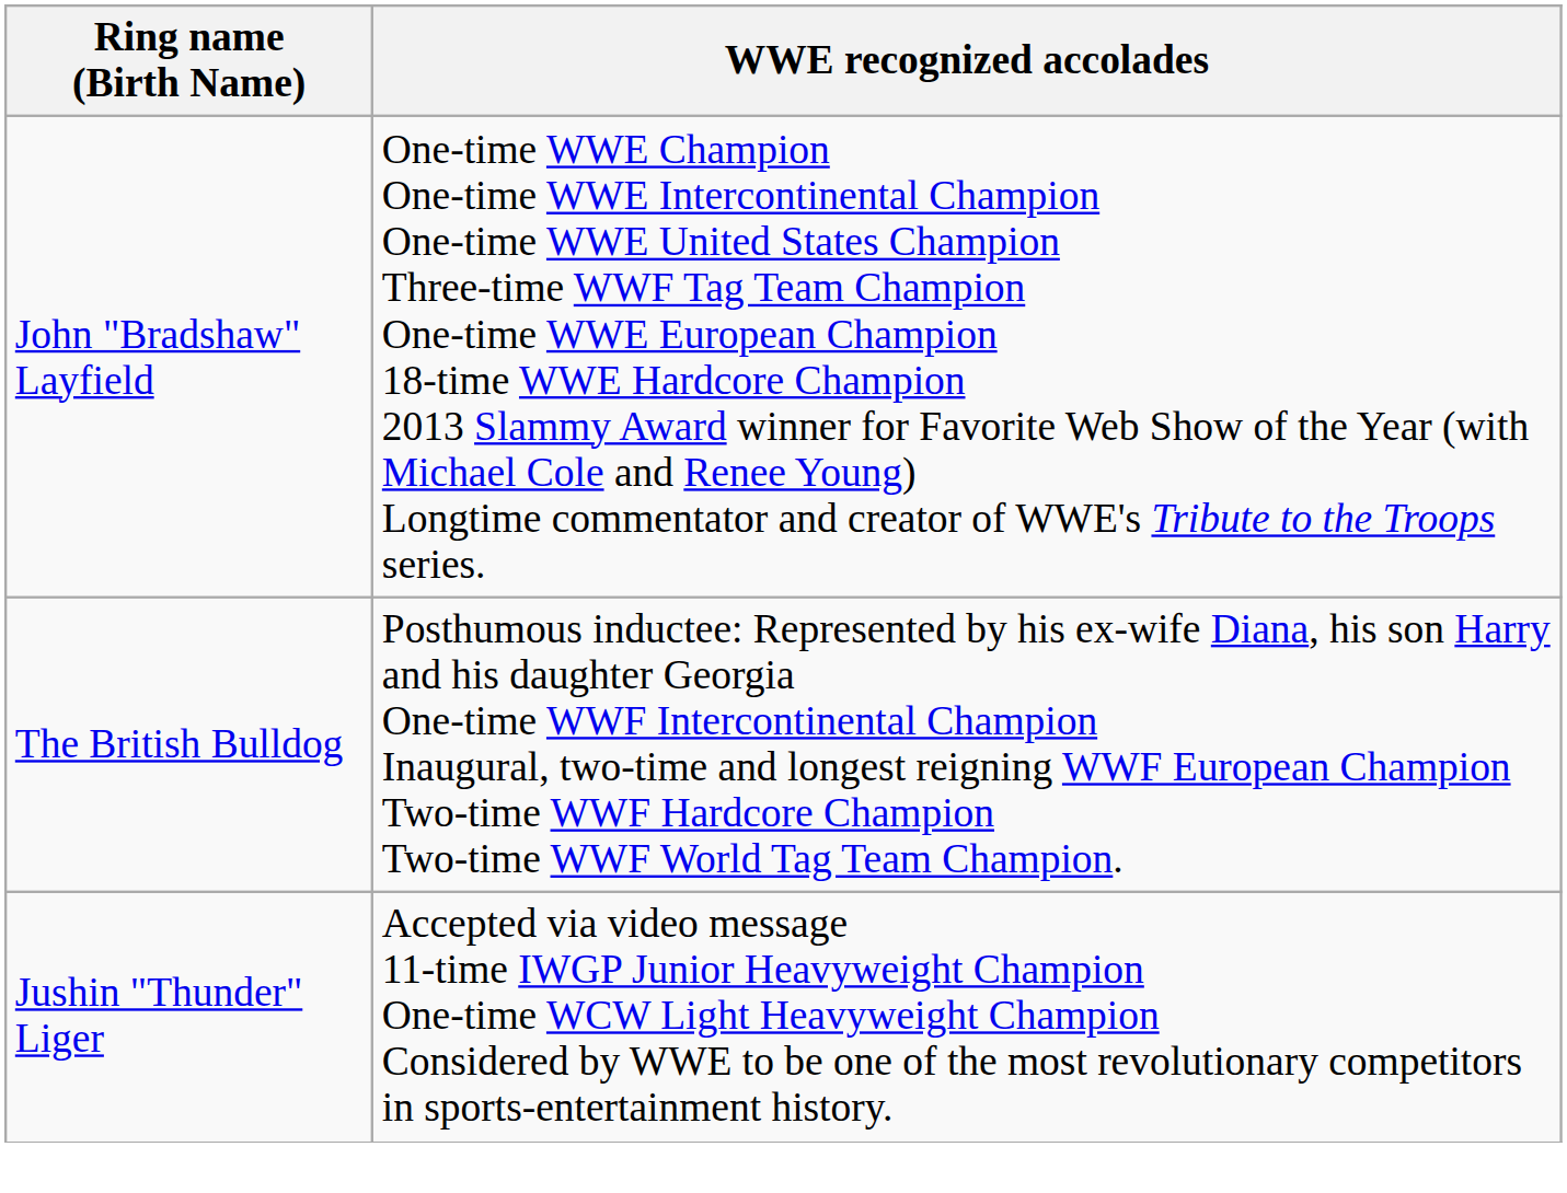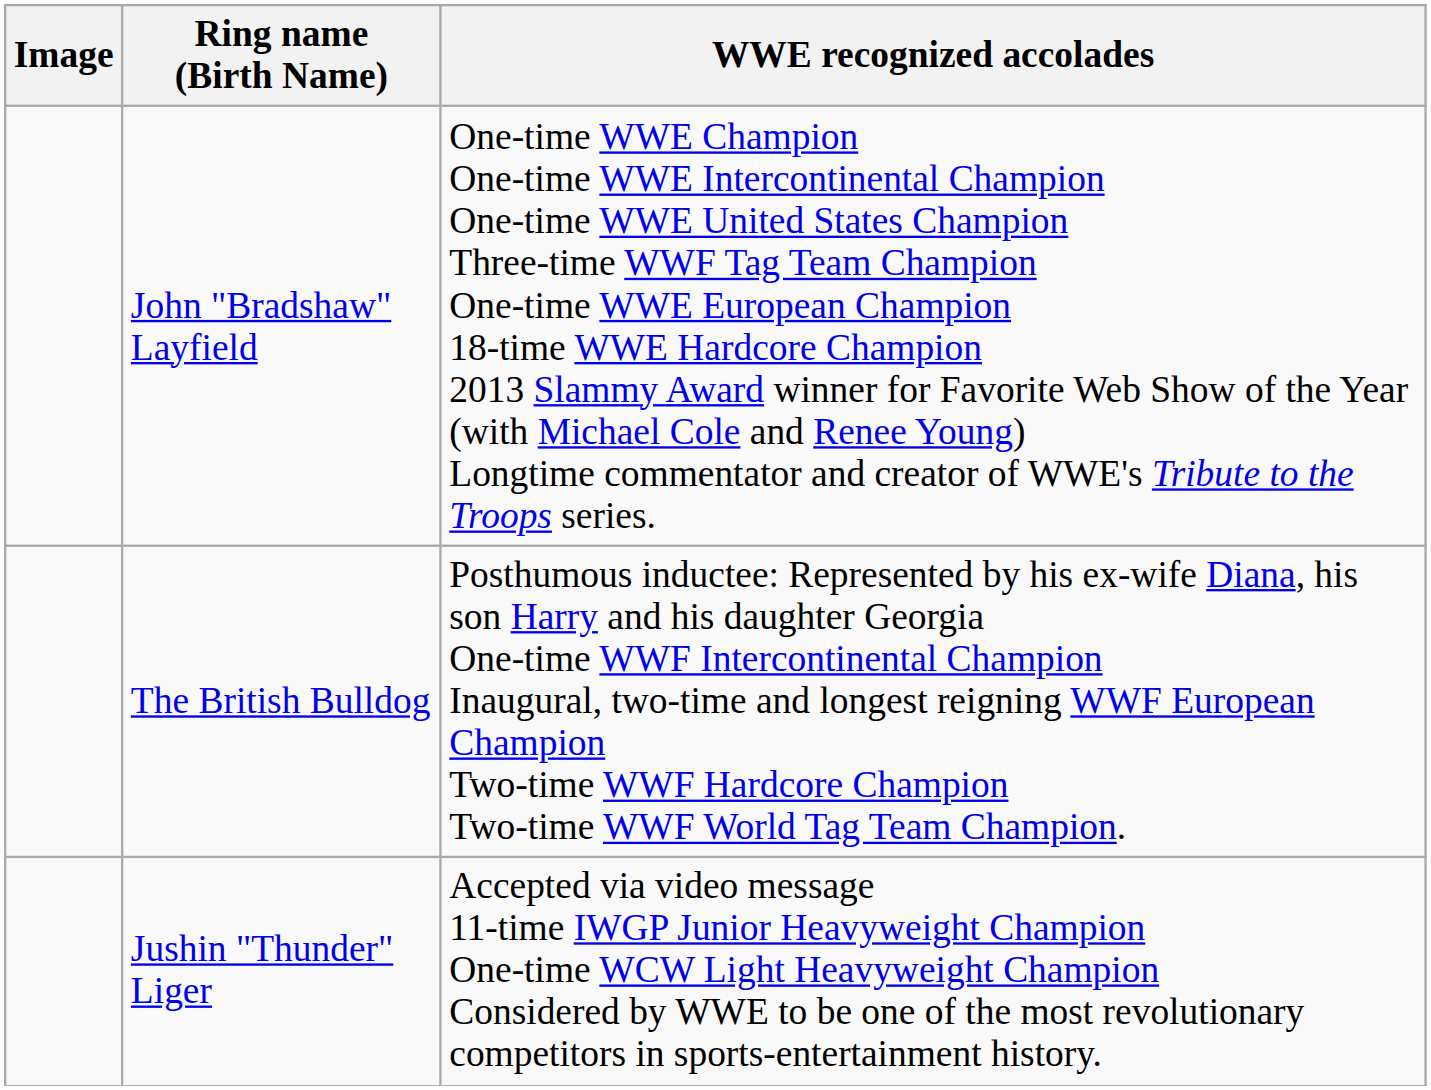 <table class="wikitable">
 <tr>
+<th class="unsortable">Image</th>
 <th>Ring name<br>(Birth Name)</th>
 <th class="unsortable">WWE recognized accolades</th>
 </tr>
 <tr>
+<td></td>
 <td><a href='#'>John "Bradshaw" Layfield</a></td>
 <td>One-time <a href='#'>WWE Champion</a><br>One-time <a href='#'>WWE Intercontinental Champion</a><br>One-time <a href='#'>WWE United States Champion</a><br>Three-time <a href='#'>WWF Tag Team Champion</a><br>One-time <a href='#'>WWE European Champion</a><br>18-time <a href='#'>WWE Hardcore Champion</a><br>2013 <a href='#'>Slammy Award</a> winner for Favorite Web Show of the Year (with <a href='#'>Michael Cole</a> and <a href='#'>Renee Young</a>)<br>Longtime commentator and creator of WWE's <em><a href='#'>Tribute to the Troops</a></em> series.</td>
 </tr>
 <tr>
+<td></td>
 <td><a href='#'>The British Bulldog</a><br></td>
 <td>Posthumous inductee: Represented by his ex-wife <a href='#'>Diana</a>, his son <a href='#'>Harry</a> and his daughter Georgia<br>One-time <a href='#'>WWF Intercontinental Champion</a><br>Inaugural, two-time and longest reigning <a href='#'>WWF European Champion</a><br>Two-time <a href='#'>WWF Hardcore Champion</a><br>Two-time <a href='#'>WWF World Tag Team Champion</a>.</td>
 </tr>
 <tr>
+<td></td>
 <td><a href='#'>Jushin "Thunder" Liger</a><br></td>
 <td>Accepted via video message<br>11-time <a href='#'>IWGP Junior Heavyweight Champion</a><br>One-time <a href='#'>WCW Light Heavyweight Champion</a><br>Considered by WWE to be one of the most revolutionary competitors in sports-entertainment history.</td>
 </tr>
 </table>
